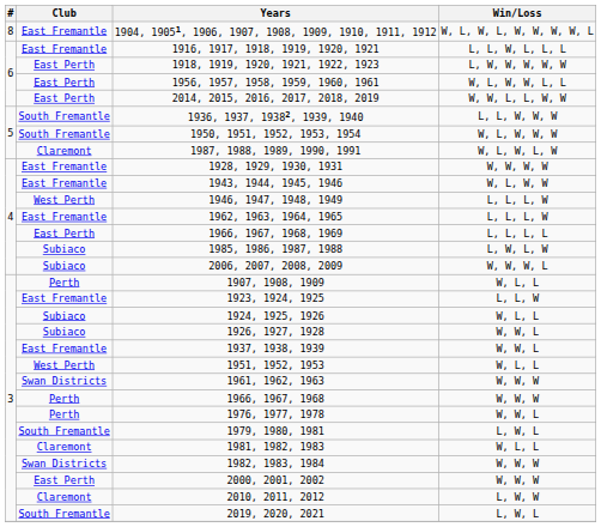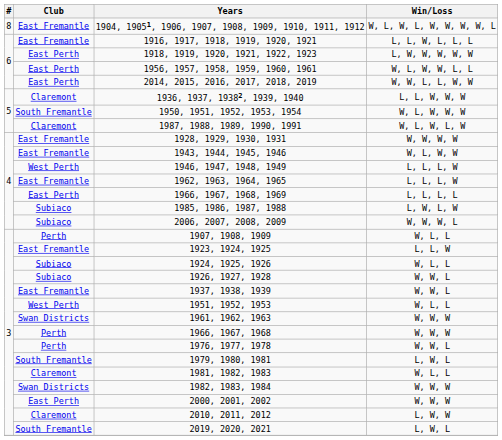 <table | class="wikitable sortable" style="text-align:center">
 <tr>
 <th>#</th>
 <th>Club</th>
 <th>Years</th>
 <th>Win/Loss</th>
 </tr>
 <tr>
 <td>8</td>
 <td><a href='#'>East Fremantle</a></td>
 <td>1904, 1905<sup><strong>1</strong></sup>, 1906, 1907, 1908, 1909, 1910, 1911, 1912</td>
 <td>W, L, W, L, W, W, W, W, L</td>
 </tr>
 <tr>
 <td rowspan=4 align=center>6</td>
 <td><a href='#'>East Fremantle</a></td>
 <td>1916, 1917, 1918, 1919, 1920, 1921</td>
 <td>L, L, W, L, L, L</td>
 </tr>
 <tr>
 <td><a href='#'>East Perth</a></td>
 <td>1918, 1919, 1920, 1921, 1922, 1923</td>
 <td>L, W, W, W, W, W</td>
 </tr>
 <tr>
 <td><a href='#'>East Perth</a></td>
 <td>1956, 1957, 1958, 1959, 1960, 1961</td>
 <td>W, L, W, W, L, L</td>
 </tr>
 <tr>
 <td><a href='#'>East Perth</a></td>
 <td>2014, 2015, 2016, 2017, 2018, 2019</td>
 <td>W, W, L, L, W, W</td>
 </tr>
 <tr>
 <td rowspan=3 align=center>5</td>
-<td><a href='#'>South Fremantle</a></td>
+<td><a href='#'>Claremont</a></td>
 <td>1936, 1937, 1938<sup><strong>2</strong></sup>, 1939, 1940</td>
 <td>L, L, W, W, W</td>
 </tr>
 <tr>
 <td><a href='#'>South Fremantle</a></td>
 <td>1950, 1951, 1952, 1953, 1954</td>
 <td>W, L, W, W, W</td>
 </tr>
 <tr>
 <td><a href='#'>Claremont</a></td>
 <td>1987, 1988, 1989, 1990, 1991</td>
 <td>W, L, W, L, W</td>
 </tr>
 <tr>
 <td rowspan=7 align=center>4</td>
 <td><a href='#'>East Fremantle</a></td>
 <td>1928, 1929, 1930, 1931</td>
 <td>W, W, W, W</td>
 </tr>
 <tr>
 <td><a href='#'>East Fremantle</a></td>
 <td>1943, 1944, 1945, 1946</td>
 <td>W, L, W, W</td>
 </tr>
 <tr>
 <td><a href='#'>West Perth</a></td>
 <td>1946, 1947, 1948, 1949</td>
 <td>L, L, L, W</td>
 </tr>
 <tr>
 <td><a href='#'>East Fremantle</a></td>
 <td>1962, 1963, 1964, 1965</td>
 <td>L, L, L, W</td>
 </tr>
 <tr>
 <td><a href='#'>East Perth</a></td>
 <td>1966, 1967, 1968, 1969</td>
 <td>L, L, L, L</td>
 </tr>
 <tr>
 <td><a href='#'>Subiaco</a></td>
 <td>1985, 1986, 1987, 1988</td>
 <td>L, W, L, W</td>
 </tr>
 <tr>
 <td><a href='#'>Subiaco</a></td>
 <td>2006, 2007, 2008, 2009</td>
 <td>W, W, W, L</td>
 </tr>
 <tr>
 <td rowspan=15 align=center>3</td>
 <td><a href='#'>Perth</a></td>
 <td>1907, 1908, 1909</td>
 <td>W, L, L</td>
 </tr>
 <tr>
 <td><a href='#'>East Fremantle</a></td>
 <td>1923, 1924, 1925</td>
 <td>L, L, W</td>
 </tr>
 <tr>
 <td><a href='#'>Subiaco</a></td>
 <td>1924, 1925, 1926</td>
 <td>W, L, L</td>
 </tr>
 <tr>
 <td><a href='#'>Subiaco</a></td>
 <td>1926, 1927, 1928</td>
 <td>W, W, L</td>
 </tr>
 <tr>
 <td><a href='#'>East Fremantle</a></td>
 <td>1937, 1938, 1939</td>
 <td>W, W, L</td>
 </tr>
 <tr>
 <td><a href='#'>West Perth</a></td>
 <td>1951, 1952, 1953</td>
 <td>W, L, L</td>
 </tr>
 <tr>
 <td><a href='#'>Swan Districts</a></td>
 <td>1961, 1962, 1963</td>
 <td>W, W, W</td>
 </tr>
 <tr>
 <td><a href='#'>Perth</a></td>
 <td>1966, 1967, 1968</td>
 <td>W, W, W</td>
 </tr>
 <tr>
 <td><a href='#'>Perth</a></td>
 <td>1976, 1977, 1978</td>
 <td>W, W, L</td>
 </tr>
 <tr>
 <td><a href='#'>South Fremantle</a></td>
 <td>1979, 1980, 1981</td>
 <td>L, W, L</td>
 </tr>
 <tr>
 <td><a href='#'>Claremont</a></td>
 <td>1981, 1982, 1983</td>
 <td>W, L, L</td>
 </tr>
 <tr>
 <td><a href='#'>Swan Districts</a></td>
 <td>1982, 1983, 1984</td>
 <td>W, W, W</td>
 </tr>
 <tr>
 <td><a href='#'>East Perth</a></td>
 <td>2000, 2001, 2002</td>
 <td>W, W, W</td>
 </tr>
 <tr>
 <td><a href='#'>Claremont</a></td>
 <td>2010, 2011, 2012</td>
 <td>L, W, W</td>
 </tr>
 <tr>
 <td><a href='#'>South Fremantle</a></td>
 <td>2019, 2020, 2021</td>
 <td>L, W, L</td>
 </tr>
 <tr>
 </tr>
 </table>
